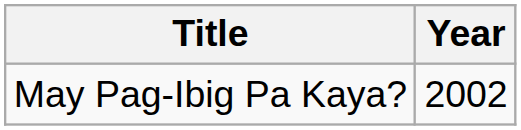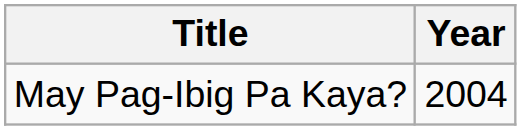 <table class="wikitable">
 <tr>
 <th>Title</th>
 <th>Year</th>
 </tr>
 <tr>
 <td>May Pag-Ibig Pa Kaya?</td>
-<td>2002</td>
+<td>2004</td>
 </tr>
 </table>
